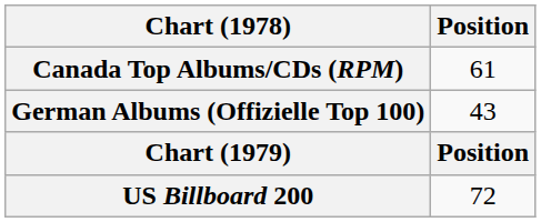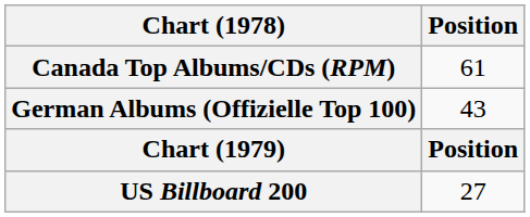 <table class="wikitable plainrowheaders" style="text-align:center">
 <tr>
 <th scope="col">Chart (1978)</th>
 <th scope="col">Position</th>
 </tr>
 <tr>
 <th scope="row">Canada Top Albums/CDs (<em>RPM</em>)</th>
 <td>61</td>
 </tr>
 <tr>
 <th scope="row">German Albums (Offizielle Top 100)</th>
 <td>43</td>
 </tr>
 <tr>
 <th scope="col">Chart (1979)</th>
 <th scope="col">Position</th>
 </tr>
 <tr>
 <th scope="row">US <em>Billboard</em> 200</th>
-<td>72</td>
+<td>27</td>
 </tr>
 </table>
